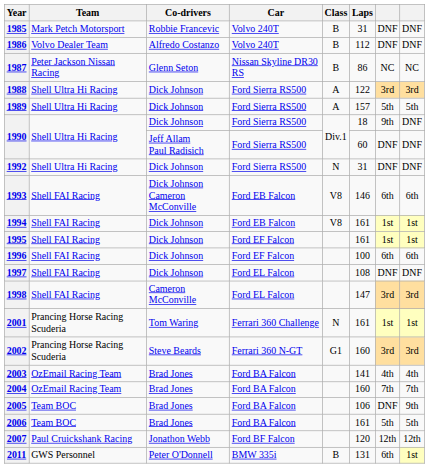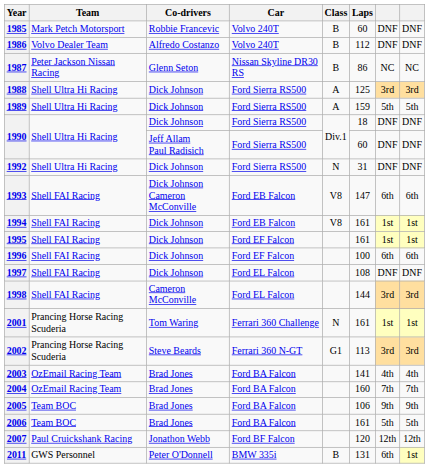 <table class="wikitable" style="text-align:center; font-size:90%">
 <tr>
 <th>Year</th>
 <th>Team</th>
 <th>Co-drivers</th>
 <th>Car</th>
 <th>Class</th>
 <th>Laps</th>
 <th></th>
 <th></th>
 </tr>
 <tr>
 <th><a href='#'>1985</a></th>
 <td align="left"> <a href='#'>Mark Petch Motorsport</a></td>
 <td align="left"> <a href='#'>Robbie Francevic</a></td>
 <td align="left"><a href='#'>Volvo 240T</a></td>
 <td>B</td>
-<td>31</td>
+<td>60</td>
 <td>DNF</td>
 <td>DNF</td>
 </tr>
 <tr>
 <th><a href='#'>1986</a></th>
 <td align="left"> <a href='#'>Volvo Dealer Team</a></td>
 <td align="left"> <a href='#'>Alfredo Costanzo</a></td>
 <td align="left"><a href='#'>Volvo 240T</a></td>
 <td>B</td>
 <td>112</td>
 <td>DNF</td>
 <td>DNF</td>
 </tr>
 <tr>
 <th><a href='#'>1987</a></th>
 <td align="left"> <a href='#'>Peter Jackson Nissan Racing</a></td>
 <td align="left"> <a href='#'>Glenn Seton</a></td>
 <td align="left"><a href='#'>Nissan Skyline DR30 RS</a></td>
 <td>B</td>
 <td>86</td>
 <td>NC</td>
 <td>NC</td>
 </tr>
 <tr>
 <th><a href='#'>1988</a></th>
 <td align="left"> <a href='#'>Shell Ultra Hi Racing</a></td>
 <td align="left"> <a href='#'>Dick Johnson</a></td>
 <td align="left"><a href='#'>Ford Sierra RS500</a></td>
 <td>A</td>
-<td>122</td>
+<td>125</td>
 <td style="background:#ffdf9f;">3rd</td>
 <td style="background:#ffdf9f;">3rd</td>
 </tr>
 <tr>
 <th><a href='#'>1989</a></th>
 <td align="left"> <a href='#'>Shell Ultra Hi Racing</a></td>
 <td align="left"> <a href='#'>Dick Johnson</a></td>
 <td align="left"><a href='#'>Ford Sierra RS500</a></td>
 <td>A</td>
-<td>157</td>
+<td>159</td>
 <td>5th</td>
 <td>5th</td>
 </tr>
 <tr>
 <th rowspan=2><a href='#'>1990</a></th>
 <td align="left" rowspan=2> <a href='#'>Shell Ultra Hi Racing</a></td>
 <td align="left"> <a href='#'>Dick Johnson</a></td>
 <td align="left"><a href='#'>Ford Sierra RS500</a></td>
 <td align="centre" rowspan=2>Div.1</td>
 <td>18</td>
-<td>9th</td>
+<td>DNF</td>
 <td>DNF</td>
 </tr>
 <tr>
 <td align="left"> <a href='#'>Jeff Allam</a><br> <a href='#'>Paul Radisich</a></td>
 <td align="left"><a href='#'>Ford Sierra RS500</a></td>
 <td>60</td>
 <td>DNF</td>
 <td>DNF</td>
 </tr>
 <tr>
 <th><a href='#'>1992</a></th>
 <td align="left"> <a href='#'>Shell Ultra Hi Racing</a></td>
 <td align="left"> <a href='#'>Dick Johnson</a></td>
 <td align="left"><a href='#'>Ford Sierra RS500</a></td>
 <td>N</td>
 <td>31</td>
 <td>DNF</td>
 <td>DNF</td>
 </tr>
 <tr>
 <th><a href='#'>1993</a></th>
 <td align="left"> <a href='#'>Shell FAI Racing</a></td>
 <td align="left"> <a href='#'>Dick Johnson</a><br> <a href='#'>Cameron McConville</a></td>
 <td align="left"><a href='#'>Ford EB Falcon</a></td>
 <td>V8</td>
-<td>146</td>
+<td>147</td>
 <td>6th</td>
 <td>6th</td>
 </tr>
 <tr>
 <th><a href='#'>1994</a></th>
 <td align="left"> <a href='#'>Shell FAI Racing</a></td>
 <td align="left"> <a href='#'>Dick Johnson</a></td>
 <td align="left"><a href='#'>Ford EB Falcon</a></td>
 <td>V8</td>
 <td>161</td>
 <td style="background:#ffffbf;">1st</td>
 <td style="background:#ffffbf;">1st</td>
 </tr>
 <tr>
 <th><a href='#'>1995</a></th>
 <td align="left"> <a href='#'>Shell FAI Racing</a></td>
 <td align="left"> <a href='#'>Dick Johnson</a></td>
 <td align="left"><a href='#'>Ford EF Falcon</a></td>
 <td></td>
 <td>161</td>
 <td style="background:#ffffbf;">1st</td>
 <td style="background:#ffffbf;">1st</td>
 </tr>
 <tr>
 <th><a href='#'>1996</a></th>
 <td align="left"> <a href='#'>Shell FAI Racing</a></td>
 <td align="left"> <a href='#'>Dick Johnson</a></td>
 <td align="left"><a href='#'>Ford EF Falcon</a></td>
 <td></td>
 <td>100</td>
 <td>6th</td>
 <td>6th</td>
 </tr>
 <tr>
 <th><a href='#'>1997</a></th>
 <td align="left"> <a href='#'>Shell FAI Racing</a></td>
 <td align="left"> <a href='#'>Dick Johnson</a></td>
 <td align="left"><a href='#'>Ford EL Falcon</a></td>
 <td></td>
 <td>108</td>
 <td>DNF</td>
 <td>DNF</td>
 </tr>
 <tr>
 <th><a href='#'>1998</a></th>
 <td align="left"> <a href='#'>Shell FAI Racing</a></td>
 <td align="left"> <a href='#'>Cameron McConville</a></td>
 <td align="left"><a href='#'>Ford EL Falcon</a></td>
 <td></td>
-<td>147</td>
+<td>144</td>
 <td style="background:#ffdf9f;">3rd</td>
 <td style="background:#ffdf9f;">3rd</td>
 </tr>
 <tr>
 <th><a href='#'>2001</a></th>
 <td align="left"> Prancing Horse Racing Scuderia</td>
 <td align="left"> <a href='#'>Tom Waring</a></td>
 <td align="left"><a href='#'>Ferrari 360 Challenge</a></td>
 <td>N</td>
 <td>161</td>
 <td style="background:#ffffbf;">1st</td>
 <td style="background:#ffffbf;">1st</td>
 </tr>
 <tr>
 <th><a href='#'>2002</a></th>
 <td align="left"> Prancing Horse Racing Scuderia</td>
 <td align="left"> <a href='#'>Steve Beards</a></td>
 <td align="left"><a href='#'>Ferrari 360 N-GT</a></td>
 <td>G1</td>
-<td>160</td>
+<td>113</td>
 <td style="background:#ffdf9f;">3rd</td>
 <td style="background:#ffdf9f;">3rd</td>
 </tr>
 <tr>
 <th><a href='#'>2003</a></th>
 <td align="left"> <a href='#'>OzEmail Racing Team</a></td>
 <td align="left"> <a href='#'>Brad Jones</a></td>
 <td align="left"><a href='#'>Ford BA Falcon</a></td>
 <td></td>
 <td>141</td>
 <td>4th</td>
 <td>4th</td>
 </tr>
 <tr>
 <th><a href='#'>2004</a></th>
 <td align="left"> <a href='#'>OzEmail Racing Team</a></td>
 <td align="left"> <a href='#'>Brad Jones</a></td>
 <td align="left"><a href='#'>Ford BA Falcon</a></td>
 <td></td>
 <td>160</td>
 <td>7th</td>
 <td>7th</td>
 </tr>
 <tr>
 <th><a href='#'>2005</a></th>
 <td align="left"> <a href='#'>Team BOC</a></td>
 <td align="left"> <a href='#'>Brad Jones</a></td>
 <td align="left"><a href='#'>Ford BA Falcon</a></td>
 <td></td>
 <td>106</td>
-<td>DNF</td>
+<td>9th</td>
 <td>9th</td>
 </tr>
 <tr>
 <th><a href='#'>2006</a></th>
 <td align="left"> <a href='#'>Team BOC</a></td>
 <td align="left"> <a href='#'>Brad Jones</a></td>
 <td align="left"><a href='#'>Ford BA Falcon</a></td>
 <td></td>
 <td>161</td>
 <td>5th</td>
 <td>5th</td>
 </tr>
 <tr>
 <th><a href='#'>2007</a></th>
 <td align="left"> <a href='#'>Paul Cruickshank Racing</a></td>
 <td align="left"> <a href='#'>Jonathon Webb</a></td>
 <td align="left"><a href='#'>Ford BF Falcon</a></td>
 <td></td>
 <td>120</td>
 <td>12th</td>
 <td>12th</td>
 </tr>
 <tr>
 <th><a href='#'>2011</a></th>
 <td align="left"> GWS Personnel</td>
 <td align="left"> <a href='#'>Peter O'Donnell</a></td>
 <td align="left"><a href='#'>BMW 335i</a></td>
 <td>B</td>
 <td>131</td>
 <td>6th</td>
 <td style="background:#ffffbf;">1st</td>
 </tr>
 </table>
